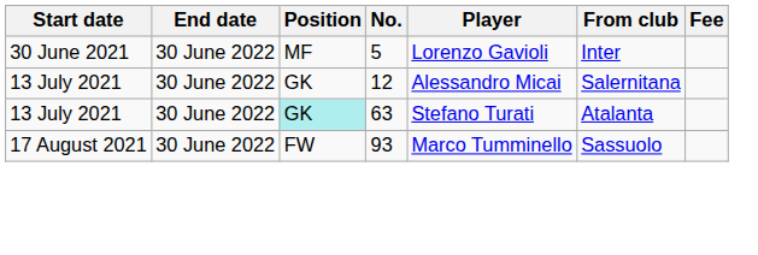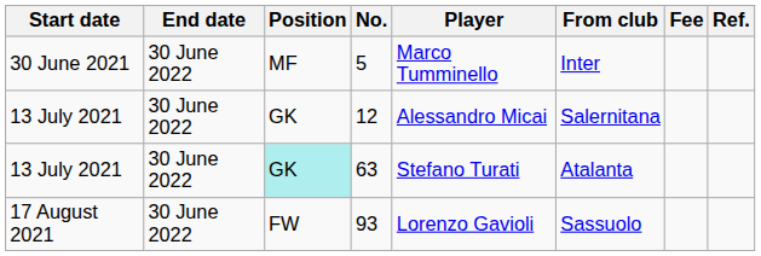 <table class="wikitable sortable">
 <tr>
 <th><strong>Start date</strong></th>
 <th><strong>End date</strong></th>
 <th><strong>Position</strong></th>
 <th><strong>No.</strong></th>
 <th><strong>Player</strong></th>
 <th><strong>From club</strong></th>
 <th><strong>Fee</strong></th>
+<th><strong>Ref.</strong></th>
 </tr>
 <tr>
 <td>30 June 2021</td>
 <td>30 June 2022</td>
 <td>MF</td>
 <td>5</td>
-<td> <a href='#'>Lorenzo Gavioli</a></td>
+<td> <a href='#'>Marco Tumminello</a></td>
 <td><a href='#'>Inter</a></td>
+<td></td>
 <td></td>
 </tr>
 <tr>
 <td>13 July 2021</td>
 <td>30 June 2022</td>
 <td>GK</td>
 <td>12</td>
 <td> <a href='#'>Alessandro Micai</a></td>
 <td><a href='#'>Salernitana</a></td>
 <td></td>
+<td></td>
 </tr>
 <tr>
 <td>13 July 2021</td>
 <td>30 June 2022</td>
 <td style="background: paleturquoise;">GK</td>
 <td>63</td>
 <td> <a href='#'>Stefano Turati</a></td>
 <td><a href='#'>Atalanta</a></td>
 <td></td>
+<td></td>
 </tr>
 <tr>
 <td>17 August 2021</td>
 <td>30 June 2022</td>
 <td>FW</td>
 <td>93</td>
-<td> <a href='#'>Marco Tumminello</a></td>
+<td> <a href='#'>Lorenzo Gavioli</a></td>
 <td><a href='#'>Sassuolo</a></td>
+<td></td>
 <td></td>
 </tr>
 </table>
